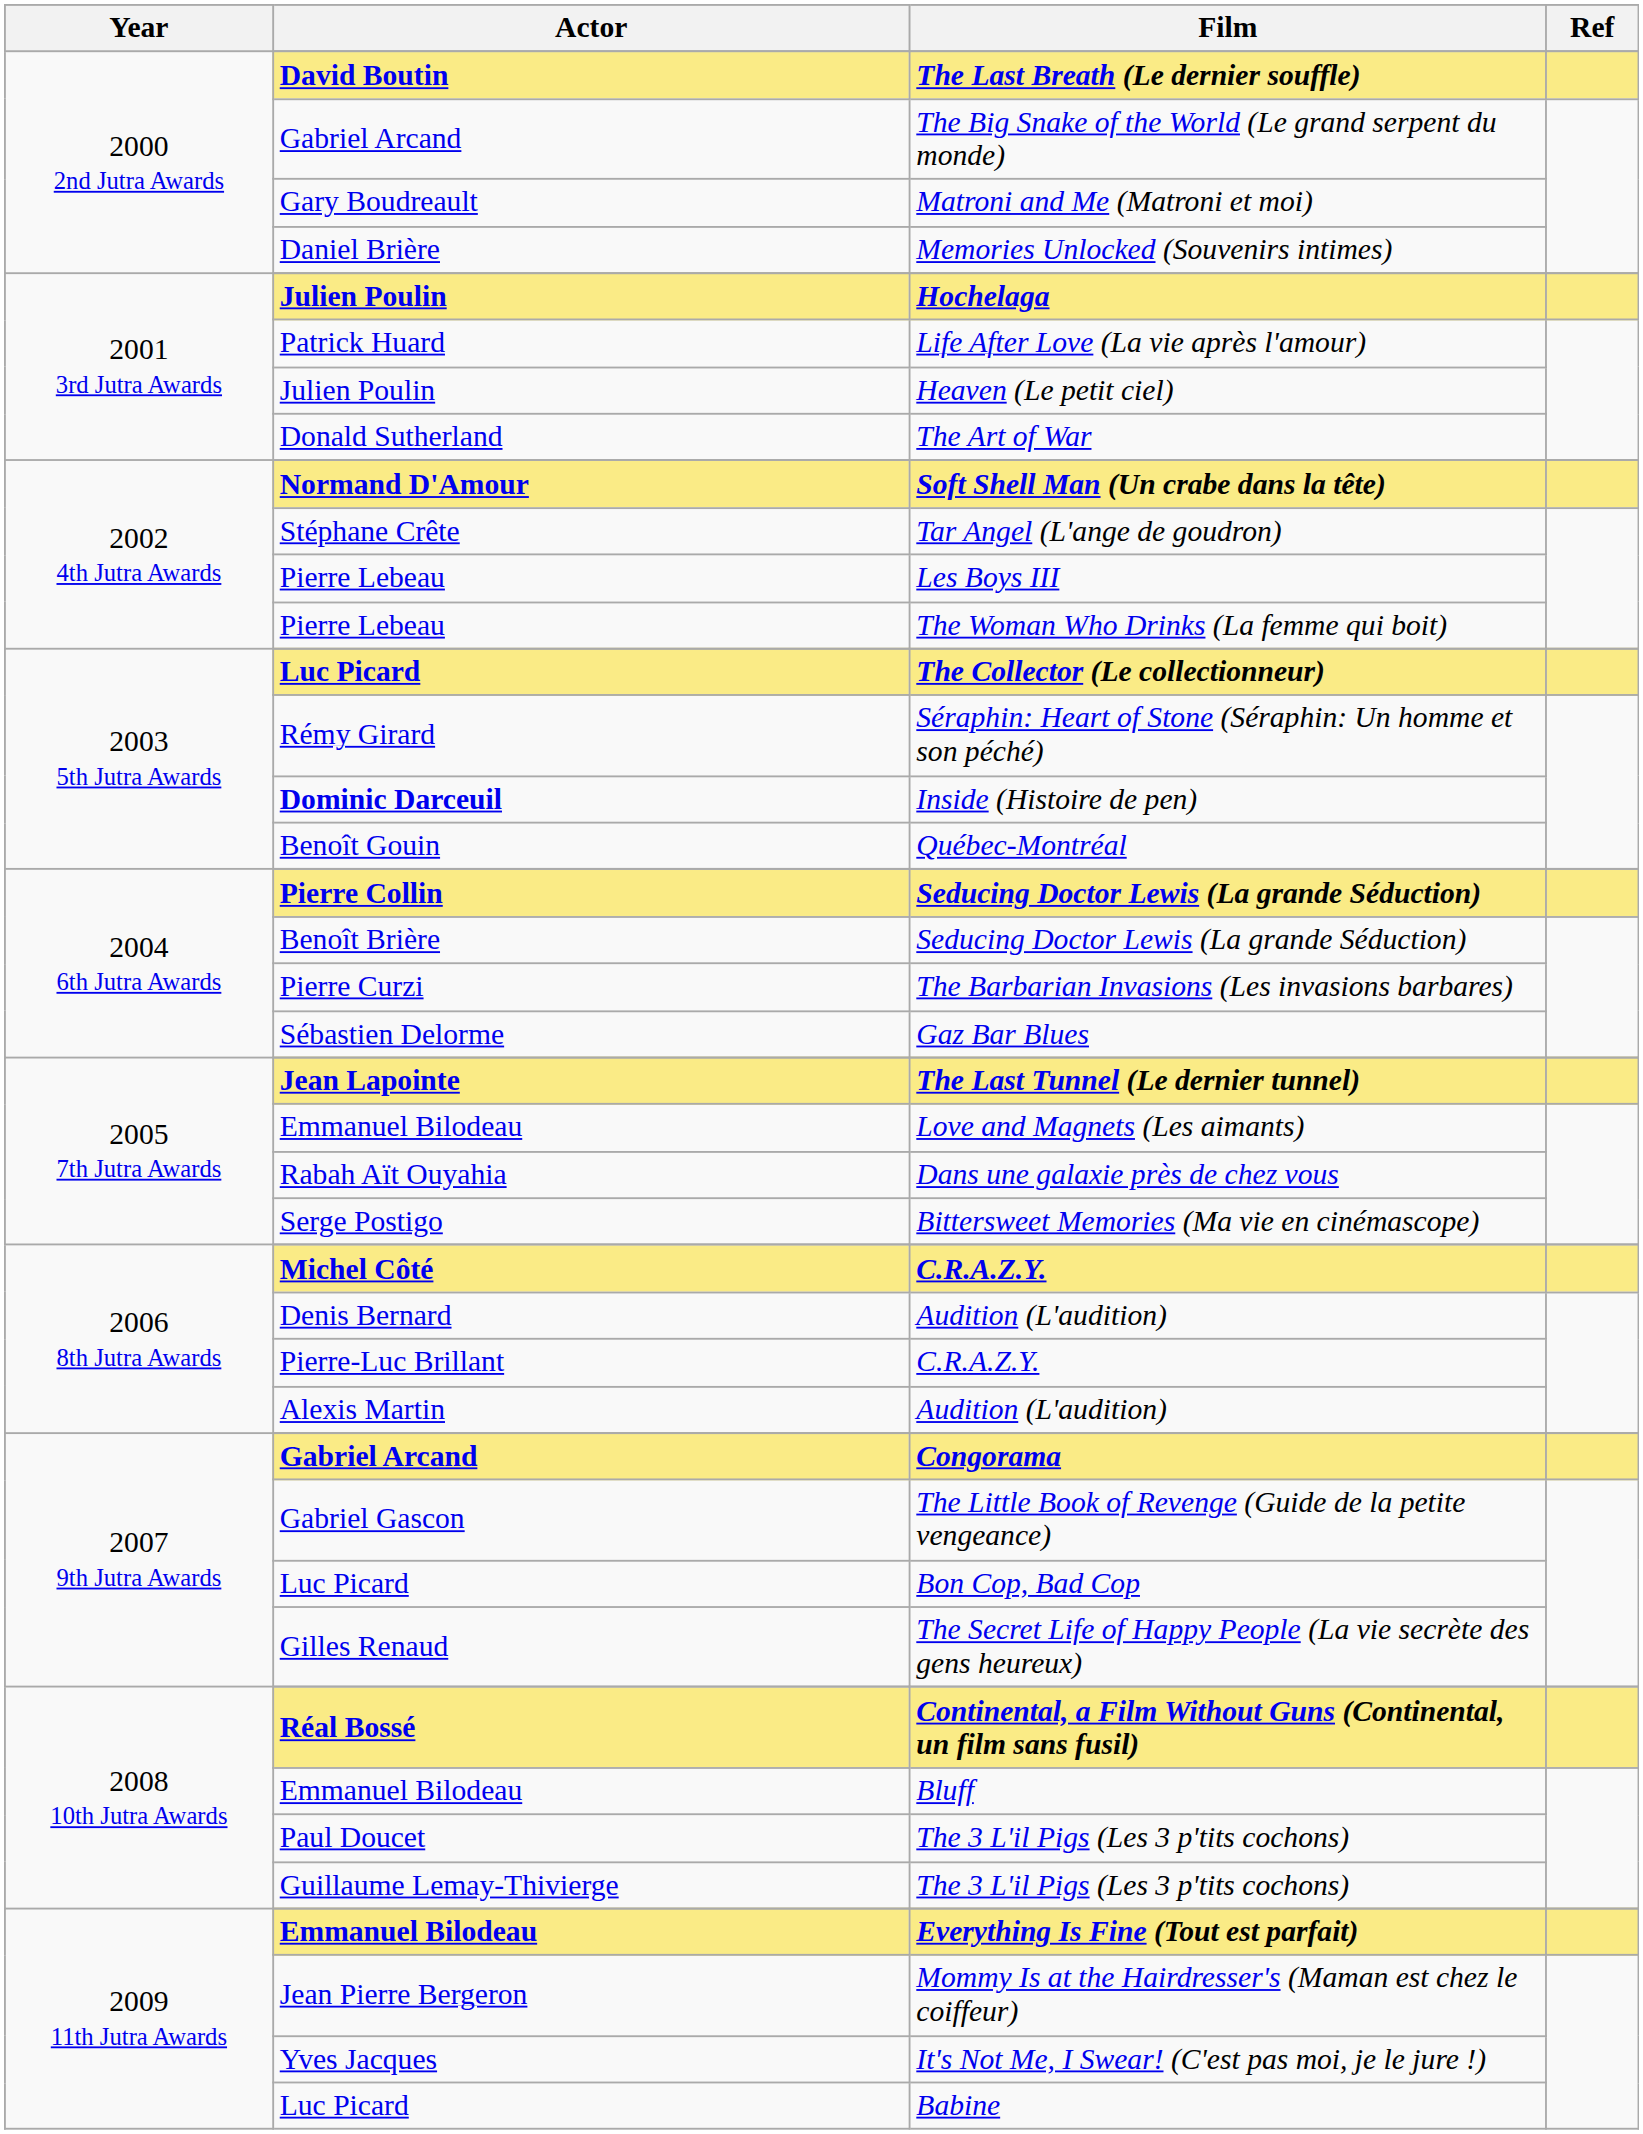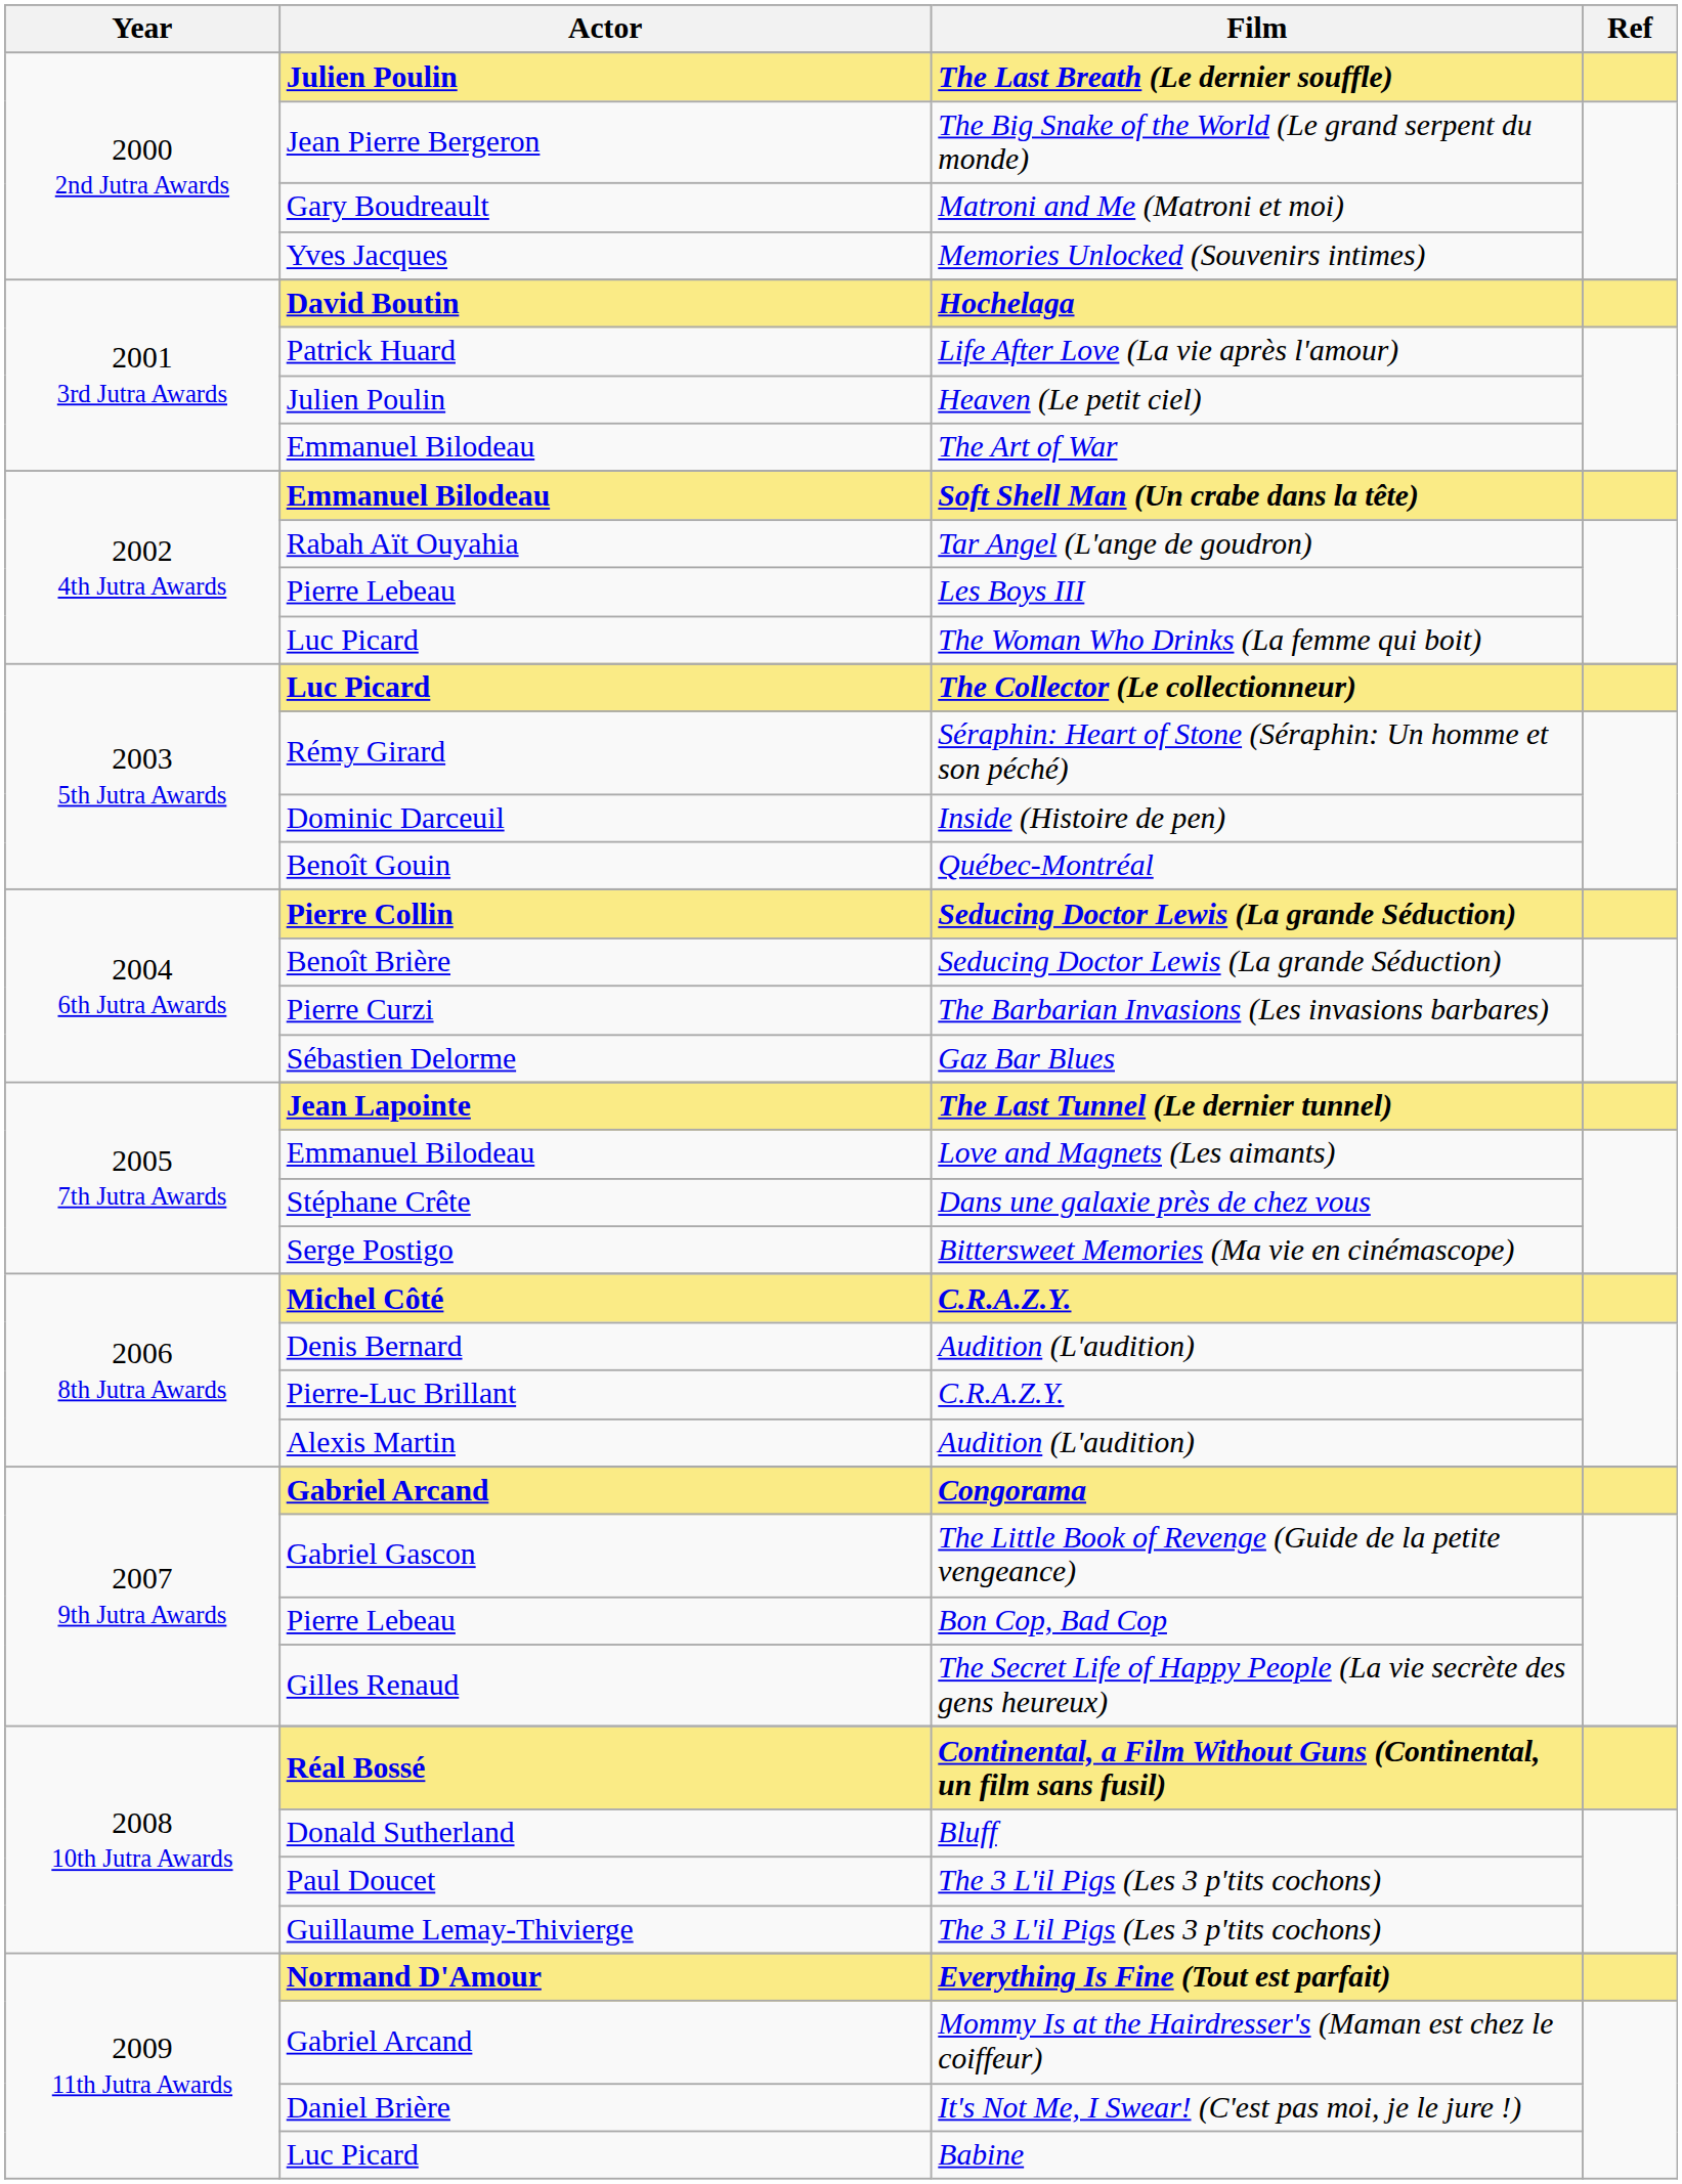 <table class="wikitable" style="width:100%;">
 <tr style="background:#bebebe;">
 <th style="width:8%;">Year</th>
 <th style="width:19%;">Actor</th>
 <th style="width:19%;">Film</th>
 <th style="width:2%;">Ref</th>
 </tr>
 <tr>
 <td rowspan="5" align="center">2000<br> <small><a href='#'>2nd Jutra Awards</a></small></td>
 </tr>
 <tr style="background:#FAEB86">
-<td><strong><a href='#'>David Boutin</a></strong></td>
+<td><strong><a href='#'>Julien Poulin</a></strong></td>
 <td><strong><em><a href='#'>The Last Breath</a> (Le dernier souffle)</em></strong></td>
 <td></td>
 </tr>
 <tr>
-<td><a href='#'>Gabriel Arcand</a></td>
+<td><a href='#'>Jean Pierre Bergeron</a></td>
 <td><em><a href='#'>The Big Snake of the World</a> (Le grand serpent du monde)</em></td>
 <td rowspan=3></td>
 </tr>
 <tr>
 <td><a href='#'>Gary Boudreault</a></td>
 <td><em><a href='#'>Matroni and Me</a> (Matroni et moi)</em></td>
 </tr>
 <tr>
-<td><a href='#'>Daniel Brière</a></td>
+<td><a href='#'>Yves Jacques</a></td>
 <td><em><a href='#'>Memories Unlocked</a> (Souvenirs intimes)</em></td>
 </tr>
 <tr>
 <td rowspan="5" align="center">2001<br> <small><a href='#'>3rd Jutra Awards</a></small></td>
 </tr>
 <tr style="background:#FAEB86">
-<td><strong><a href='#'>Julien Poulin</a></strong></td>
+<td><strong><a href='#'>David Boutin</a></strong></td>
 <td><strong><em><a href='#'>Hochelaga</a></em></strong></td>
 <td></td>
 </tr>
 <tr>
 <td><a href='#'>Patrick Huard</a></td>
 <td><em><a href='#'>Life After Love</a> (La vie après l'amour)</em></td>
 <td rowspan=3></td>
 </tr>
 <tr>
 <td><a href='#'>Julien Poulin</a></td>
 <td><em><a href='#'>Heaven</a> (Le petit ciel)</em></td>
 </tr>
 <tr>
-<td><a href='#'>Donald Sutherland</a></td>
+<td><a href='#'>Emmanuel Bilodeau</a></td>
 <td><em><a href='#'>The Art of War</a></em></td>
 </tr>
 <tr>
 <td rowspan="5" align="center">2002 <br> <small><a href='#'>4th Jutra Awards</a></small></td>
 </tr>
 <tr style="background:#FAEB86">
-<td><strong><a href='#'>Normand D'Amour</a></strong></td>
+<td><strong><a href='#'>Emmanuel Bilodeau</a></strong></td>
 <td><strong><em><a href='#'>Soft Shell Man</a> (Un crabe dans la tête)</em></strong></td>
 <td></td>
 </tr>
 <tr>
-<td><a href='#'>Stéphane Crête</a></td>
+<td><a href='#'>Rabah Aït Ouyahia</a></td>
 <td><em><a href='#'>Tar Angel</a> (L'ange de goudron)</em></td>
 <td rowspan=3></td>
 </tr>
 <tr>
 <td><a href='#'>Pierre Lebeau</a></td>
 <td><em><a href='#'>Les Boys III</a></em></td>
 </tr>
 <tr>
-<td><a href='#'>Pierre Lebeau</a></td>
+<td><a href='#'>Luc Picard</a></td>
 <td><em><a href='#'>The Woman Who Drinks</a> (La femme qui boit)</em></td>
 </tr>
 <tr>
 <td rowspan="5" align="center">2003 <br> <small><a href='#'>5th Jutra Awards</a></small></td>
 </tr>
 <tr style="background:#FAEB86">
 <td><strong><a href='#'>Luc Picard</a></strong></td>
 <td><strong><em><a href='#'>The Collector</a> (Le collectionneur)</em></strong></td>
 <td></td>
 </tr>
 <tr>
 <td><a href='#'>Rémy Girard</a></td>
 <td><em><a href='#'>Séraphin: Heart of Stone</a> (Séraphin: Un homme et son péché)</em></td>
 <td rowspan=3></td>
 </tr>
 <tr>
-<td><strong><a href='#'>Dominic Darceuil</a></strong></td>
+<td><a href='#'>Dominic Darceuil</a></td>
 <td><em><a href='#'>Inside</a> (Histoire de pen)</em></td>
 </tr>
 <tr>
 <td><a href='#'>Benoît Gouin</a></td>
 <td><em><a href='#'>Québec-Montréal</a></em></td>
 </tr>
 <tr>
 <td rowspan="5" align="center">2004 <br> <small><a href='#'>6th Jutra Awards</a></small></td>
 </tr>
 <tr style="background:#FAEB86">
 <td><strong><a href='#'>Pierre Collin</a></strong></td>
 <td><strong><em><a href='#'>Seducing Doctor Lewis</a> (La grande Séduction)</em></strong></td>
 <td></td>
 </tr>
 <tr>
 <td><a href='#'>Benoît Brière</a></td>
 <td><em><a href='#'>Seducing Doctor Lewis</a> (La grande Séduction)</em></td>
 <td rowspan=3></td>
 </tr>
 <tr>
 <td><a href='#'>Pierre Curzi</a></td>
 <td><em><a href='#'>The Barbarian Invasions</a> (Les invasions barbares)</em></td>
 </tr>
 <tr>
 <td><a href='#'>Sébastien Delorme</a></td>
 <td><em><a href='#'>Gaz Bar Blues</a></em></td>
 </tr>
 <tr>
 <td rowspan="5" align="center">2005 <br> <small><a href='#'>7th Jutra Awards</a></small></td>
 </tr>
 <tr style="background:#FAEB86">
 <td><strong><a href='#'>Jean Lapointe</a></strong></td>
 <td><strong><em><a href='#'>The Last Tunnel</a> (Le dernier tunnel)</em></strong></td>
 <td></td>
 </tr>
 <tr>
 <td><a href='#'>Emmanuel Bilodeau</a></td>
 <td><em><a href='#'>Love and Magnets</a> (Les aimants)</em></td>
 <td rowspan=3></td>
 </tr>
 <tr>
-<td><a href='#'>Rabah Aït Ouyahia</a></td>
+<td><a href='#'>Stéphane Crête</a></td>
 <td><em><a href='#'>Dans une galaxie près de chez vous</a></em></td>
 </tr>
 <tr>
 <td><a href='#'>Serge Postigo</a></td>
 <td><em><a href='#'>Bittersweet Memories</a> (Ma vie en cinémascope)</em></td>
 </tr>
 <tr>
 <td rowspan="5" align="center">2006 <br> <small><a href='#'>8th Jutra Awards</a></small></td>
 </tr>
 <tr style="background:#FAEB86">
 <td><strong><a href='#'>Michel Côté</a></strong></td>
 <td><strong><em><a href='#'>C.R.A.Z.Y.</a></em></strong></td>
 <td></td>
 </tr>
 <tr>
 <td><a href='#'>Denis Bernard</a></td>
 <td><em><a href='#'>Audition</a> (L'audition)</em></td>
 <td rowspan=3></td>
 </tr>
 <tr>
 <td><a href='#'>Pierre-Luc Brillant</a></td>
 <td><em><a href='#'>C.R.A.Z.Y.</a></em></td>
 </tr>
 <tr>
 <td><a href='#'>Alexis Martin</a></td>
 <td><em><a href='#'>Audition</a> (L'audition)</em></td>
 </tr>
 <tr>
 <td rowspan="5" align="center">2007 <br> <small><a href='#'>9th Jutra Awards</a></small></td>
 </tr>
 <tr style="background:#FAEB86">
 <td><strong><a href='#'>Gabriel Arcand</a></strong></td>
 <td><strong><em><a href='#'>Congorama</a></em></strong></td>
 <td></td>
 </tr>
 <tr>
 <td><a href='#'>Gabriel Gascon</a></td>
 <td><em><a href='#'>The Little Book of Revenge</a> (Guide de la petite vengeance)</em></td>
 <td rowspan=3></td>
 </tr>
 <tr>
-<td><a href='#'>Luc Picard</a></td>
+<td><a href='#'>Pierre Lebeau</a></td>
 <td><em><a href='#'>Bon Cop, Bad Cop</a></em></td>
 </tr>
 <tr>
 <td><a href='#'>Gilles Renaud</a></td>
 <td><em><a href='#'>The Secret Life of Happy People</a> (La vie secrète des gens heureux)</em></td>
 </tr>
 <tr>
 <td rowspan="5" align="center">2008 <br> <small><a href='#'>10th Jutra Awards</a></small></td>
 </tr>
 <tr style="background:#FAEB86">
 <td><strong><a href='#'>Réal Bossé</a></strong></td>
 <td><strong><em><a href='#'>Continental, a Film Without Guns</a> (Continental, un film sans fusil)</em></strong></td>
 <td></td>
 </tr>
 <tr>
-<td><a href='#'>Emmanuel Bilodeau</a></td>
+<td><a href='#'>Donald Sutherland</a></td>
 <td><em><a href='#'>Bluff</a></em></td>
 <td rowspan=3></td>
 </tr>
 <tr>
 <td><a href='#'>Paul Doucet</a></td>
 <td><em><a href='#'>The 3 L'il Pigs</a> (Les 3 p'tits cochons)</em></td>
 </tr>
 <tr>
 <td><a href='#'>Guillaume Lemay-Thivierge</a></td>
 <td><em><a href='#'>The 3 L'il Pigs</a> (Les 3 p'tits cochons)</em></td>
 </tr>
 <tr>
 <td rowspan="5" align="center">2009 <br> <small><a href='#'>11th Jutra Awards</a></small></td>
 </tr>
 <tr style="background:#FAEB86">
-<td><strong><a href='#'>Emmanuel Bilodeau</a></strong></td>
+<td><strong><a href='#'>Normand D'Amour</a></strong></td>
 <td><strong><em><a href='#'>Everything Is Fine</a> (Tout est parfait)</em></strong></td>
 <td></td>
 </tr>
 <tr>
-<td><a href='#'>Jean Pierre Bergeron</a></td>
+<td><a href='#'>Gabriel Arcand</a></td>
 <td><em><a href='#'>Mommy Is at the Hairdresser's</a> (Maman est chez le coiffeur)</em></td>
 <td rowspan=3></td>
 </tr>
 <tr>
-<td><a href='#'>Yves Jacques</a></td>
+<td><a href='#'>Daniel Brière</a></td>
 <td><em><a href='#'>It's Not Me, I Swear!</a> (C'est pas moi, je le jure !)</em></td>
 </tr>
 <tr>
 <td><a href='#'>Luc Picard</a></td>
 <td><em><a href='#'>Babine</a></em></td>
 </tr>
 </table>
